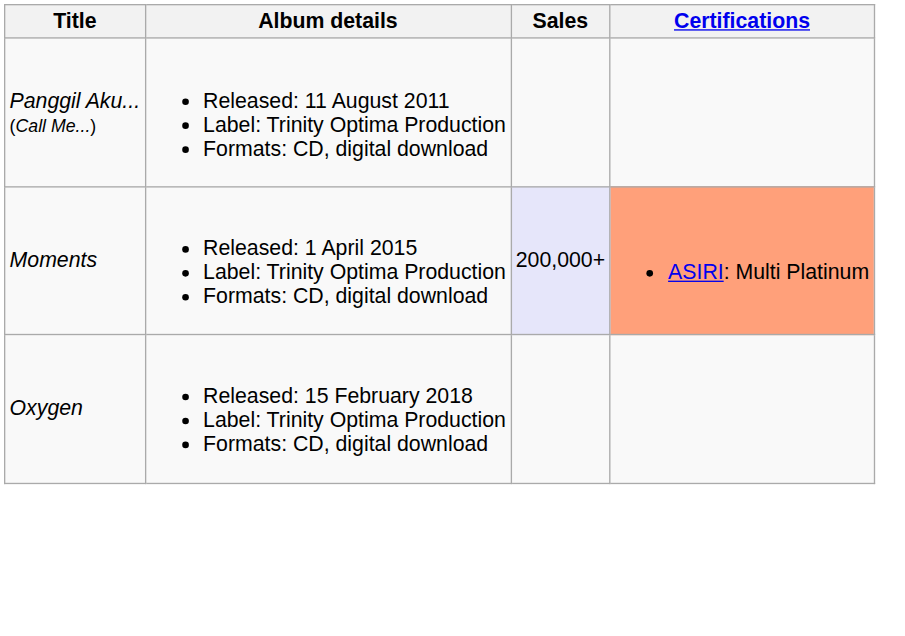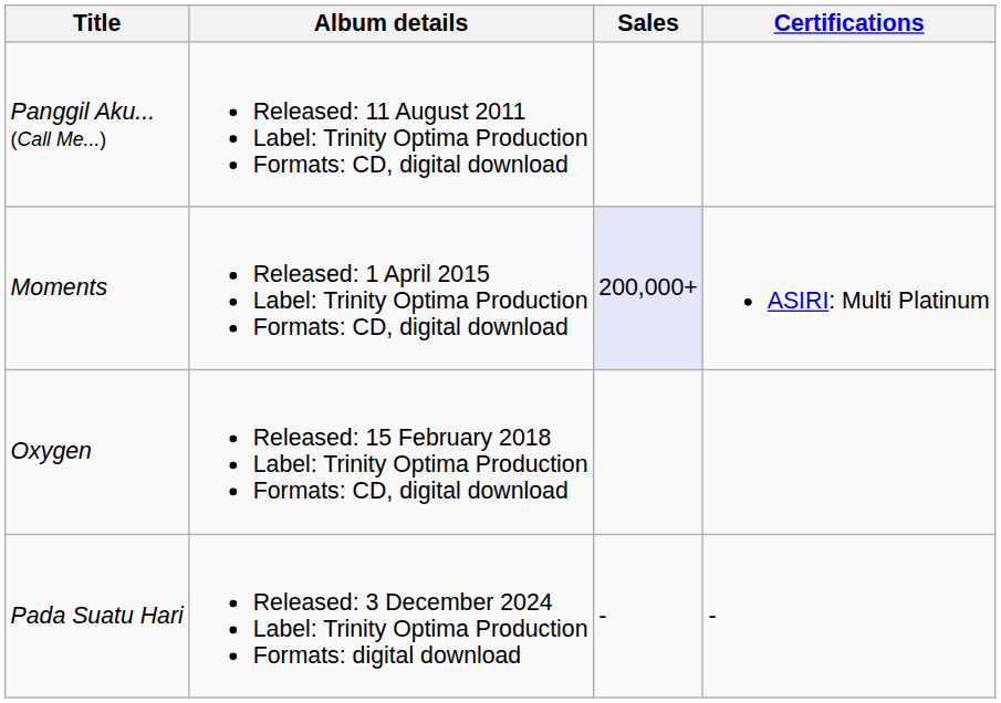 <table class="wikitable">
 <tr>
 <th scope="col">Title</th>
 <th scope="col">Album details</th>
 <th scope="col">Sales</th>
 <th scope="col"><a href='#'>Certifications</a></th>
 </tr>
 <tr>
 <td><em>Panggil Aku...</em> <br><small>(<em>Call Me...</em>)</small></td>
 <td><br><ul><li>Released: 11 August 2011</li><li>Label: Trinity Optima Production</li><li>Formats: CD, digital download</li></ul></td>
 <td></td>
 <td></td>
 </tr>
 <tr>
 <td><em>Moments</em></td>
 <td><br><ul><li>Released: 1 April 2015</li><li>Label: Trinity Optima Production</li><li>Formats: CD, digital download</li></ul></td>
 <td style="background: lavender;">200,000+</td>
-<td style="background: lightsalmon;"><br><ul><li><a href='#'>ASIRI</a>: Multi Platinum</li></ul></td>
+<td><br><ul><li><a href='#'>ASIRI</a>: Multi Platinum</li></ul></td>
 </tr>
 <tr>
 <td><em>Oxygen</em></td>
 <td><br><ul><li>Released: 15 February 2018</li><li>Label: Trinity Optima Production</li><li>Formats: CD, digital download</li></ul></td>
 <td></td>
 <td></td>
 </tr>
+<tr>
+<td><em>Pada Suatu Hari</em></td>
+<td><br><ul><li>Released: 3 December 2024</li><li>Label: Trinity Optima Production</li><li>Formats:  digital download</li></ul></td>
+<td>-</td>
+<td>-</td>
+</tr>
 </table>
